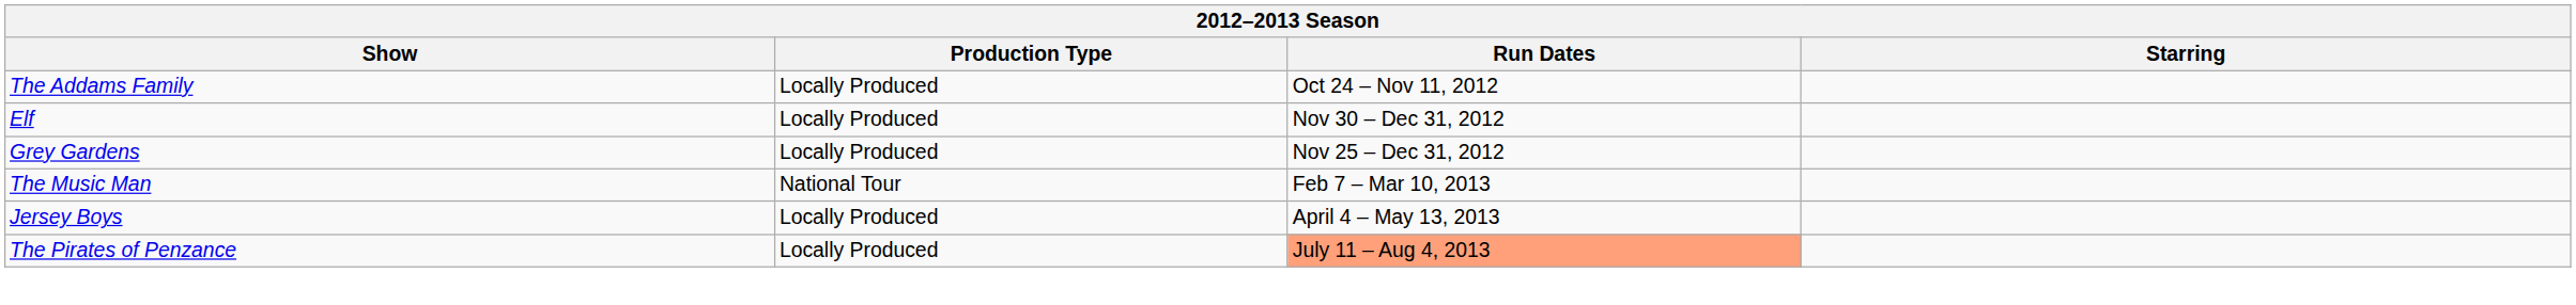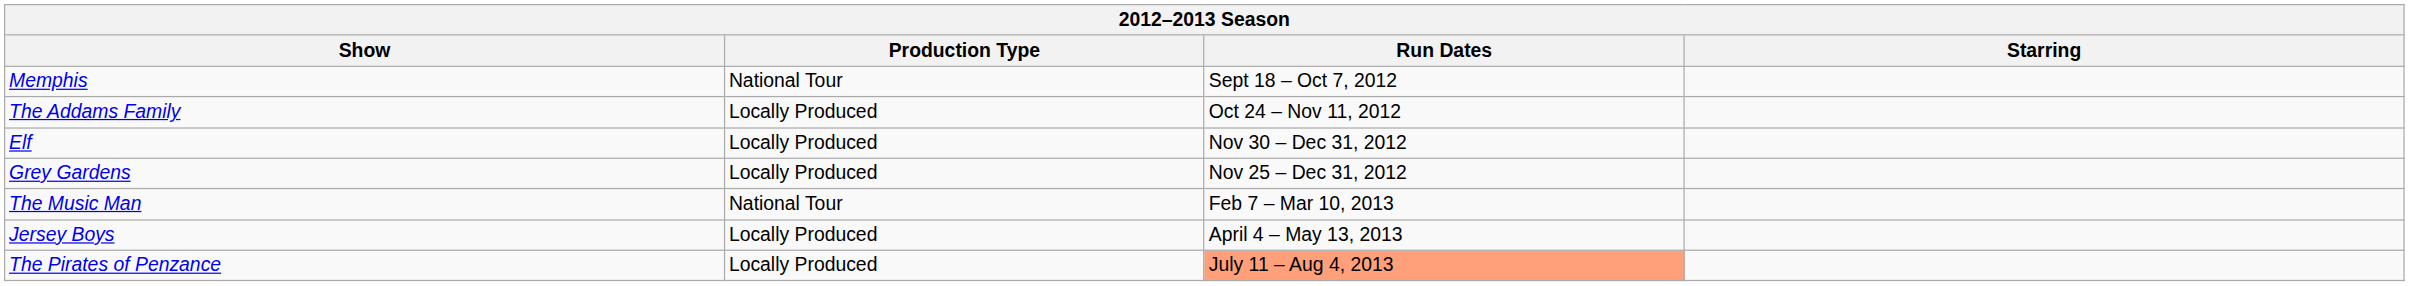 <table class="wikitable collapsible autocollapse" width="100%">
 <tr>
 <th colspan="4">2012–2013 Season</th>
 </tr>
 <tr>
 <th width=30%>Show</th>
 <th width=20%>Production Type</th>
 <th width=20%>Run Dates</th>
 <th width=30%>Starring</th>
+</tr>
+<tr>
+<td><em><a href='#'>Memphis</a></em></td>
+<td>National Tour</td>
+<td>Sept 18 – Oct 7, 2012</td>
+<td></td>
 </tr>
 <tr>
 <td><em><a href='#'>The Addams Family</a></em></td>
 <td>Locally Produced</td>
 <td>Oct 24 – Nov 11, 2012</td>
 <td></td>
 </tr>
 <tr>
 <td><em><a href='#'>Elf</a></em></td>
 <td>Locally Produced</td>
 <td>Nov 30 – Dec 31, 2012</td>
 <td></td>
 </tr>
 <tr>
 <td><em><a href='#'>Grey Gardens</a></em></td>
 <td>Locally Produced</td>
 <td>Nov 25 – Dec 31, 2012</td>
 <td></td>
 </tr>
 <tr>
 <td><em><a href='#'>The Music Man</a></em></td>
 <td>National Tour</td>
 <td>Feb 7 – Mar 10, 2013</td>
 <td></td>
 </tr>
 <tr>
 <td><em><a href='#'>Jersey Boys</a></em></td>
 <td>Locally Produced</td>
 <td>April 4 – May 13, 2013</td>
 <td></td>
 </tr>
 <tr>
 <td><em><a href='#'>The Pirates of Penzance</a></em></td>
 <td>Locally Produced</td>
 <td style="background: lightsalmon;">July 11 – Aug 4, 2013</td>
 <td></td>
 </tr>
 </table>
